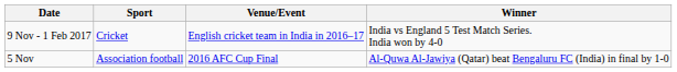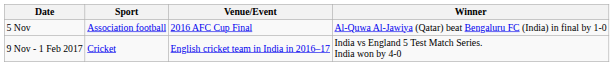 <table class="wikitable sortable">
 <tr>
 <th>Date</th>
 <th>Sport</th>
 <th>Venue/Event</th>
 <th>Winner</th>
 </tr>
 <tr>
+<td>5 Nov</td>
+<td><a href='#'>Association football</a></td>
+<td><a href='#'>2016 AFC Cup Final</a></td>
+<td><a href='#'>Al-Quwa Al-Jawiya</a> (Qatar) beat <a href='#'>Bengaluru FC</a> (India) in final by 1-0</td>
+</tr>
+<tr>
 <td>9 Nov - 1 Feb 2017</td>
 <td><a href='#'>Cricket</a></td>
 <td><a href='#'>English cricket team in India in 2016–17</a></td>
 <td>India vs England 5 Test Match Series.<br>India won by 4-0</td>
 </tr>
-<tr>
-<td>5 Nov</td>
-<td><a href='#'>Association football</a></td>
-<td><a href='#'>2016 AFC Cup Final</a></td>
-<td><a href='#'>Al-Quwa Al-Jawiya</a> (Qatar) beat <a href='#'>Bengaluru FC</a> (India) in final by 1-0</td>
-</tr>
 </table>
